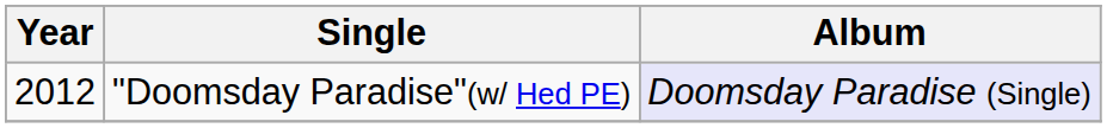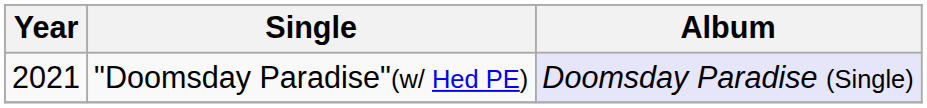 <table class="wikitable">
 <tr>
 <th>Year</th>
 <th>Single</th>
 <th>Album</th>
 </tr>
 <tr>
-<td>2012</td>
+<td>2021</td>
 <td>"Doomsday Paradise"<small>(w/ <a href='#'>Hed PE</a>)</small></td>
 <td align="left" style="background: lavender;"><em>Doomsday Paradise</em> <small>(Single)</small></td>
 </tr>
 <tr>
 </tr>
 </table>
